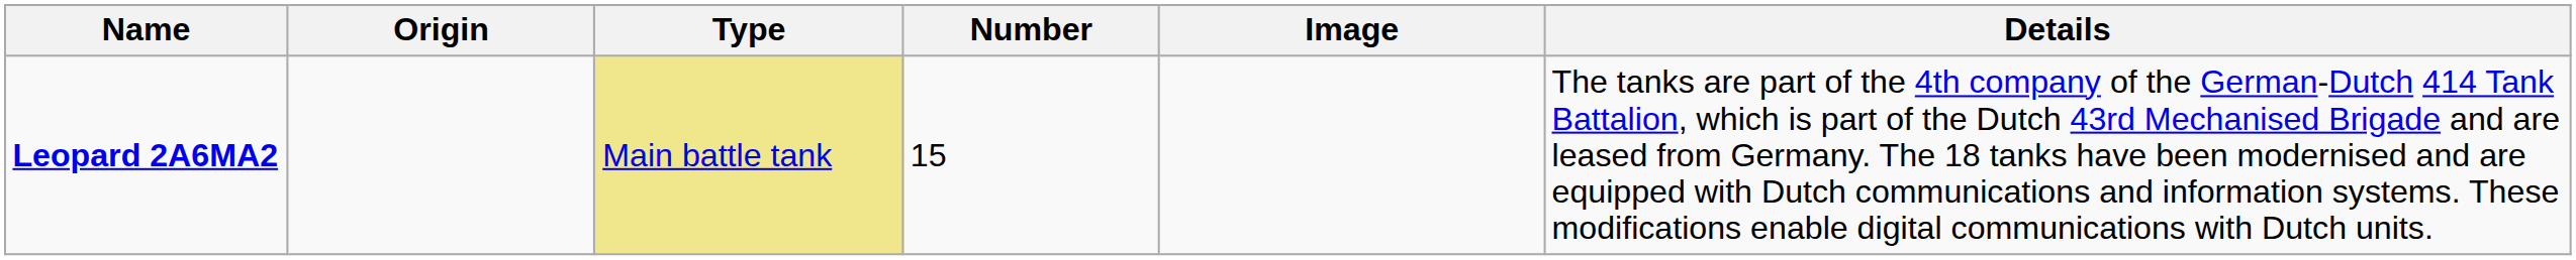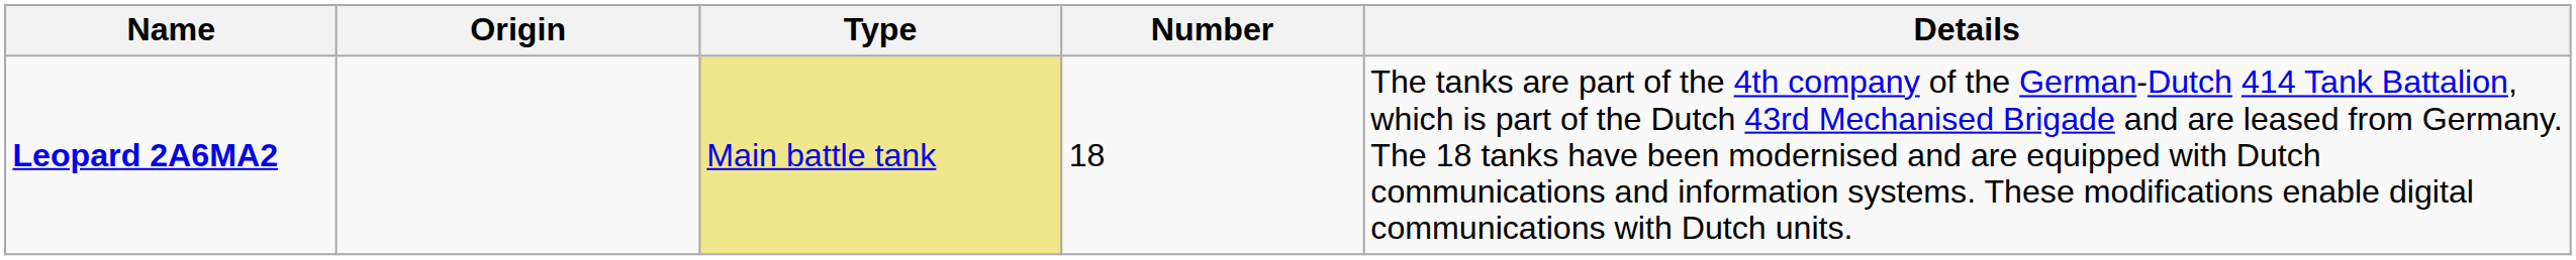 <table class="wikitable" style="margin:auto; width:100%;">
 <tr>
 <th style="text-align: center; width:11%;">Name</th>
 <th style="text-align: center; width:12%;">Origin</th>
 <th style="text-align: center; width:12%;">Type</th>
 <th style="text-align: center; width:10%;">Number</th>
-<th style="text-align: center; width:15%;">Image</th>
 <th style="text-align: center; width:40%;">Details</th>
 </tr>
 <tr>
 <td><strong><a href='#'>Leopard 2A6MA2</a></strong></td>
 <td><small></small></td>
 <td style="background: khaki;"><a href='#'>Main battle tank</a></td>
-<td>15</td>
-<td></td>
+<td>18</td>
 <td>The tanks are part of the <a href='#'>4th company</a> of the <a href='#'>German</a>-<a href='#'>Dutch</a> <a href='#'>414 Tank Battalion</a>, which is part of the Dutch <a href='#'>43rd Mechanised Brigade</a> and are leased from Germany. The 18 tanks have been modernised and are equipped with Dutch communications and information systems. These modifications enable digital communications with Dutch units.</td>
 </tr>
 </table>
